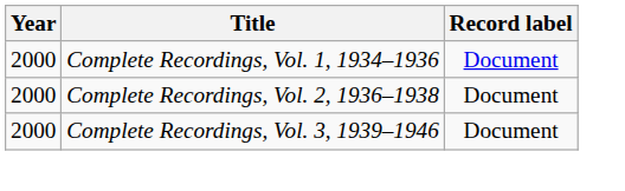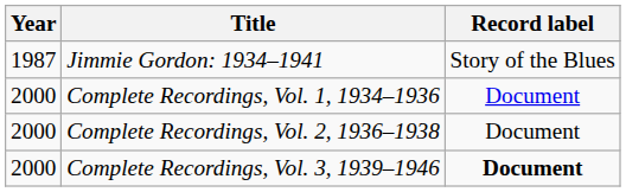 <table class="wikitable sortable">
 <tr>
 <th>Year</th>
 <th>Title</th>
 <th>Record label</th>
+</tr>
+<tr>
+<td>1987</td>
+<td><em>Jimmie Gordon: 1934–1941</em></td>
+<td style="text-align:center;">Story of the Blues</td>
 </tr>
 <tr>
 <td>2000</td>
 <td><em>Complete Recordings, Vol. 1, 1934–1936</em></td>
 <td style="text-align:center;"><a href='#'>Document</a></td>
 </tr>
 <tr>
 <td>2000</td>
 <td><em>Complete Recordings, Vol. 2, 1936–1938</em></td>
 <td style="text-align:center;">Document</td>
 </tr>
 <tr>
 <td>2000</td>
 <td><em>Complete Recordings, Vol. 3, 1939–1946</em></td>
-<td style="text-align:center;">Document</td>
+<td style="text-align:center;"><strong>Document</strong></td>
 </tr>
 </table>
